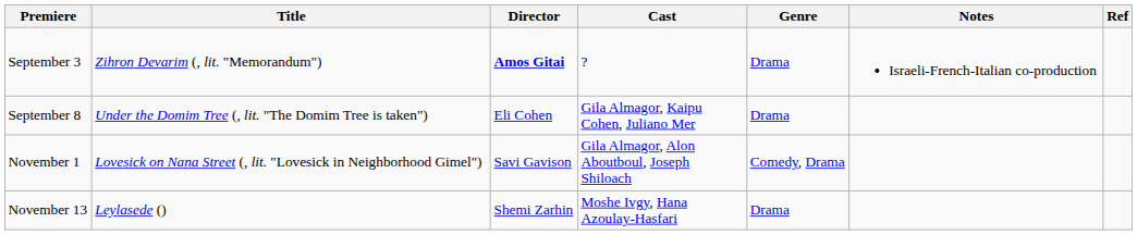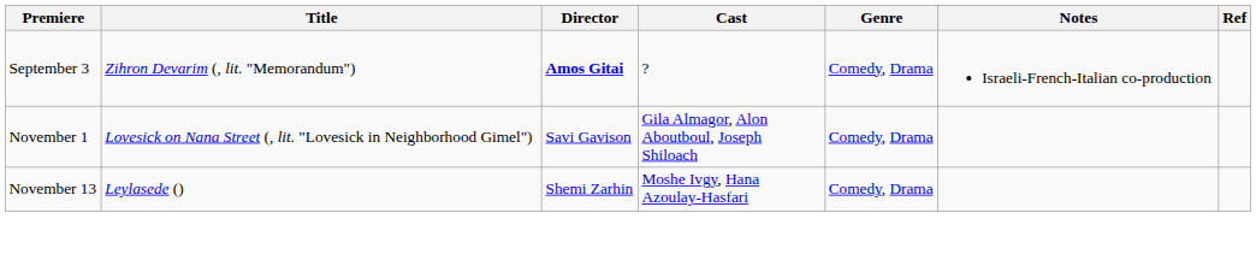 <table class="wikitable">
 <tr>
 <th>Premiere</th>
 <th>Title</th>
 <th>Director</th>
 <th width=15%>Cast</th>
 <th>Genre</th>
 <th>Notes</th>
 <th>Ref</th>
 </tr>
 <tr>
 <td>September 3</td>
 <td><em><a href='#'>Zihron Devarim</a></em> (, <em>lit.</em> "Memorandum")</td>
 <td><strong><a href='#'>Amos Gitai</a></strong></td>
 <td>?</td>
-<td><a href='#'>Drama</a></td>
+<td><a href='#'>Comedy</a>, <a href='#'>Drama</a></td>
 <td><br><ul><li>Israeli-French-Italian co-production</li></ul></td>
-<td></td>
-</tr>
-<tr>
-<td>September 8</td>
-<td><em><a href='#'>Under the Domim Tree</a></em> (, <em>lit.</em> "The Domim Tree is taken")</td>
-<td><a href='#'>Eli Cohen</a></td>
-<td><a href='#'>Gila Almagor</a>, <a href='#'>Kaipu Cohen</a>, <a href='#'>Juliano Mer</a></td>
-<td><a href='#'>Drama</a></td>
-<td></td>
 <td></td>
 </tr>
 <tr>
 <td>November 1</td>
 <td><em><a href='#'>Lovesick on Nana Street</a></em> (, <em>lit.</em> "Lovesick in Neighborhood Gimel")</td>
 <td><a href='#'>Savi Gavison</a></td>
 <td><a href='#'>Gila Almagor</a>, <a href='#'>Alon Aboutboul</a>, <a href='#'>Joseph Shiloach</a></td>
 <td><a href='#'>Comedy</a>, <a href='#'>Drama</a></td>
 <td></td>
 <td></td>
 </tr>
 <tr>
 <td>November 13</td>
 <td><em><a href='#'>Leylasede</a></em> ()</td>
 <td><a href='#'>Shemi Zarhin</a></td>
 <td><a href='#'>Moshe Ivgy</a>, <a href='#'>Hana Azoulay-Hasfari</a></td>
-<td><a href='#'>Drama</a></td>
+<td><a href='#'>Comedy</a>, <a href='#'>Drama</a></td>
 <td></td>
 <td></td>
 </tr>
 </table>
